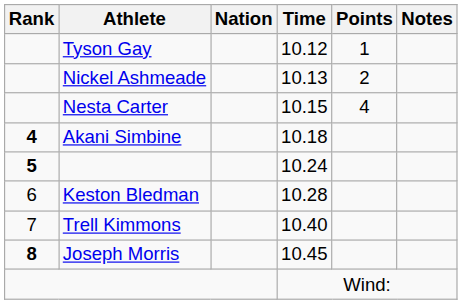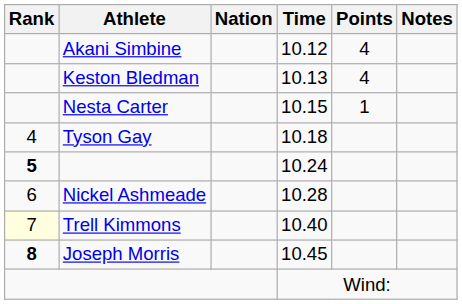 <table class="wikitable mw-datatable sortable" style="text-align:center;">
 <tr>
 <th>Rank</th>
 <th>Athlete</th>
 <th>Nation</th>
 <th>Time</th>
 <th>Points</th>
 <th>Notes</th>
 </tr>
 <tr>
 <td></td>
-<td align=left><a href='#'>Tyson Gay</a></td>
+<td align=left><a href='#'>Akani Simbine</a></td>
 <td align=left></td>
 <td>10.12</td>
-<td>1</td>
+<td>4</td>
 <td></td>
 </tr>
 <tr>
 <td></td>
-<td align=left><a href='#'>Nickel Ashmeade</a></td>
+<td align=left><a href='#'>Keston Bledman</a></td>
 <td align=left></td>
 <td>10.13</td>
-<td>2</td>
+<td>4</td>
 <td></td>
 </tr>
 <tr>
 <td></td>
 <td align=left><a href='#'>Nesta Carter</a></td>
 <td align=left></td>
 <td>10.15</td>
-<td>4</td>
+<td>1</td>
 <td></td>
 </tr>
 <tr>
-<td><strong>4</strong></td>
-<td align=left><a href='#'>Akani Simbine</a></td>
+<td>4</td>
+<td align=left><a href='#'>Tyson Gay</a></td>
 <td align=left></td>
 <td>10.18</td>
 <td></td>
 <td></td>
 </tr>
 <tr>
 <td><strong>5</strong></td>
 <td align=left></td>
 <td align=left></td>
 <td>10.24</td>
 <td></td>
 <td></td>
 </tr>
 <tr>
 <td>6</td>
-<td align=left><a href='#'>Keston Bledman</a></td>
+<td align=left><a href='#'>Nickel Ashmeade</a></td>
 <td align=left></td>
 <td>10.28</td>
 <td></td>
 <td></td>
 </tr>
 <tr>
-<td>7</td>
+<td style="background: lightyellow;">7</td>
 <td align=left><a href='#'>Trell Kimmons</a></td>
 <td align=left></td>
 <td>10.40</td>
 <td></td>
 <td></td>
 </tr>
 <tr>
 <td><strong>8</strong></td>
 <td align=left><a href='#'>Joseph Morris</a></td>
 <td align=left></td>
 <td>10.45</td>
 <td></td>
 <td></td>
 </tr>
 <tr class="sortbottom">
 <td colspan=3></td>
 <td colspan=3>Wind: </td>
 </tr>
 </table>
